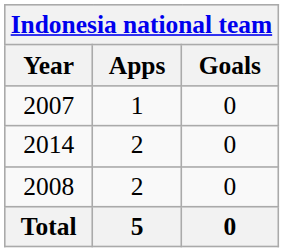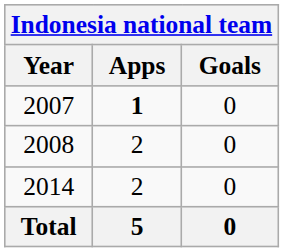 <table class="wikitable" style="text-align:center">
 <tr>
 <th colspan=3><a href='#'>Indonesia national team</a></th>
 </tr>
 <tr>
 <th>Year</th>
 <th>Apps</th>
 <th>Goals</th>
 </tr>
 <tr>
 <td>2007</td>
-<td>1</td>
+<td><strong>1</strong></td>
+<td>0</td>
+</tr>
+<tr>
+<td>2008</td>
+<td>2</td>
 <td>0</td>
 </tr>
 <tr>
 <td>2014</td>
-<td>2</td>
-<td>0</td>
-</tr>
-<tr>
-<td>2008</td>
 <td>2</td>
 <td>0</td>
 </tr>
 <tr>
 <th>Total</th>
 <th>5</th>
 <th>0</th>
 </tr>
 </table>
